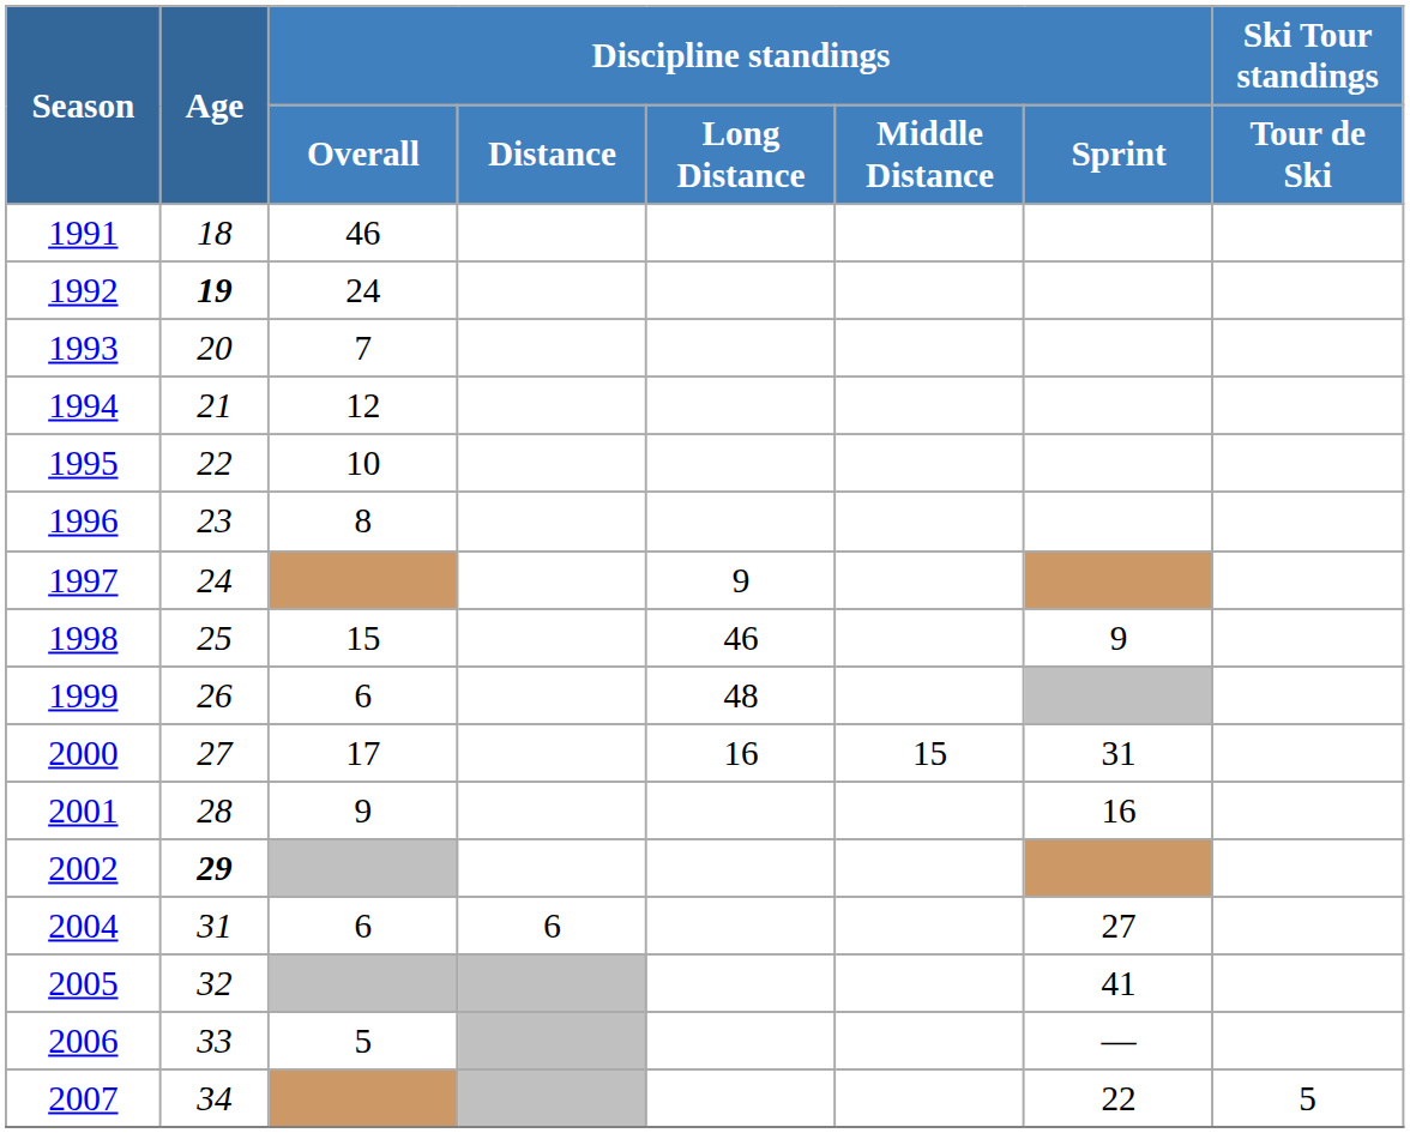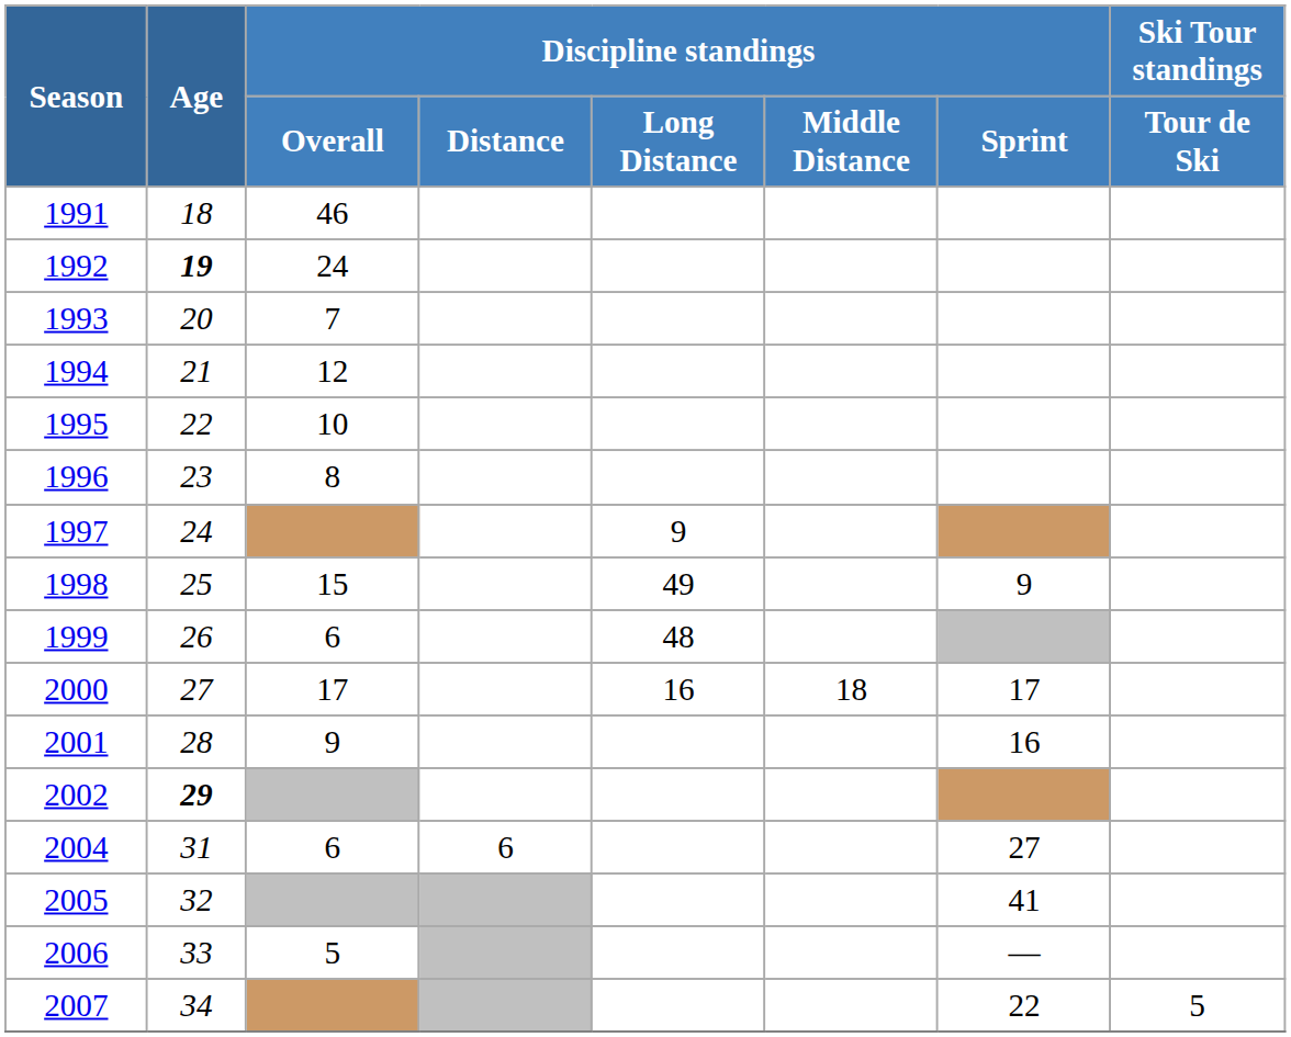 <table class="wikitable" style="font-size:95%; text-align:center; border:grey solid 1px; border-collapse:collapse; background:#ffffff;">
 <tr>
 <th style="background-color:#369; color:white; width:60px;" rowspan="2"> Season </th>
 <th style="background-color:#369; color:white; width:40px;" rowspan="2"> Age </th>
 <th style="background-color:#4180be; color:white;" colspan="5">Discipline standings</th>
 <th style="background-color:#4180be; color:white;" colspan="4">Ski Tour standings</th>
 </tr>
 <tr>
 <th style="background-color:#4180be; color:white; width:75px;">Overall</th>
 <th style="background-color:#4180be; color:white; width:75px;">Distance</th>
 <th style="background-color:#4180be; color:white; width:75px;">Long Distance</th>
 <th style="background-color:#4180be; color:white; width:75px;">Middle Distance</th>
 <th style="background-color:#4180be; color:white; width:75px;">Sprint</th>
 <th style="background-color:#4180be; color:white; width:75px;">Tour de<br>Ski</th>
 </tr>
 <tr>
 <td><a href='#'>1991</a></td>
 <td><em>18</em></td>
 <td>46</td>
 <td></td>
 <td></td>
 <td></td>
 <td></td>
 <td></td>
 </tr>
 <tr>
 <td><a href='#'>1992</a></td>
 <td><strong><em>19</em></strong></td>
 <td>24</td>
 <td></td>
 <td></td>
 <td></td>
 <td></td>
 <td></td>
 </tr>
 <tr>
 <td><a href='#'>1993</a></td>
 <td><em>20</em></td>
 <td>7</td>
 <td></td>
 <td></td>
 <td></td>
 <td></td>
 <td></td>
 </tr>
 <tr>
 <td><a href='#'>1994</a></td>
 <td><em>21</em></td>
 <td>12</td>
 <td></td>
 <td></td>
 <td></td>
 <td></td>
 <td></td>
 </tr>
 <tr>
 <td><a href='#'>1995</a></td>
 <td><em>22</em></td>
 <td>10</td>
 <td></td>
 <td></td>
 <td></td>
 <td></td>
 <td></td>
 </tr>
 <tr>
 <td><a href='#'>1996</a></td>
 <td><em>23</em></td>
 <td>8</td>
 <td></td>
 <td></td>
 <td></td>
 <td></td>
 <td></td>
 </tr>
 <tr>
 <td><a href='#'>1997</a></td>
 <td><em>24</em></td>
 <td style="background:#c96;"></td>
 <td></td>
 <td>9</td>
 <td></td>
 <td style="background:#c96;"></td>
 <td></td>
 </tr>
 <tr>
 <td><a href='#'>1998</a></td>
 <td><em>25</em></td>
 <td>15</td>
 <td></td>
-<td>46</td>
+<td>49</td>
 <td></td>
 <td>9</td>
 <td></td>
 </tr>
 <tr>
 <td><a href='#'>1999</a></td>
 <td><em>26</em></td>
 <td>6</td>
 <td></td>
 <td>48</td>
 <td></td>
 <td style="background:silver;"></td>
 <td></td>
 </tr>
 <tr>
 <td><a href='#'>2000</a></td>
 <td><em>27</em></td>
 <td>17</td>
 <td></td>
 <td>16</td>
-<td>15</td>
-<td>31</td>
+<td>18</td>
+<td>17</td>
 <td></td>
 </tr>
 <tr>
 <td><a href='#'>2001</a></td>
 <td><em>28</em></td>
 <td>9</td>
 <td></td>
 <td></td>
 <td></td>
 <td>16</td>
 <td></td>
 </tr>
 <tr>
 <td><a href='#'>2002</a></td>
 <td><strong><em>29</em></strong></td>
 <td style="background:silver;"></td>
 <td></td>
 <td></td>
 <td></td>
 <td style="background:#c96;"></td>
 <td></td>
 </tr>
 <tr>
 <td><a href='#'>2004</a></td>
 <td><em>31</em></td>
 <td>6</td>
 <td>6</td>
 <td></td>
 <td></td>
 <td>27</td>
 <td></td>
 </tr>
 <tr>
 <td><a href='#'>2005</a></td>
 <td><em>32</em></td>
 <td style="background:silver;"></td>
 <td style="background:silver;"></td>
 <td></td>
 <td></td>
 <td>41</td>
 <td></td>
 </tr>
 <tr>
 <td><a href='#'>2006</a></td>
 <td><em>33</em></td>
 <td>5</td>
 <td style="background:silver;"></td>
 <td></td>
 <td></td>
 <td>—</td>
 <td></td>
 </tr>
 <tr>
 <td><a href='#'>2007</a></td>
 <td><em>34</em></td>
 <td style="background:#c96;"></td>
 <td style="background:silver;"></td>
 <td></td>
 <td></td>
 <td>22</td>
 <td>5</td>
 </tr>
 <tr>
 </tr>
 </table>
